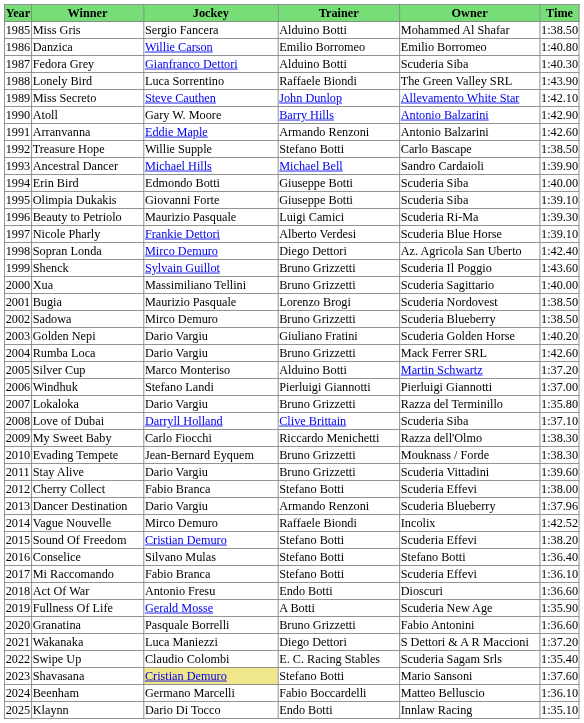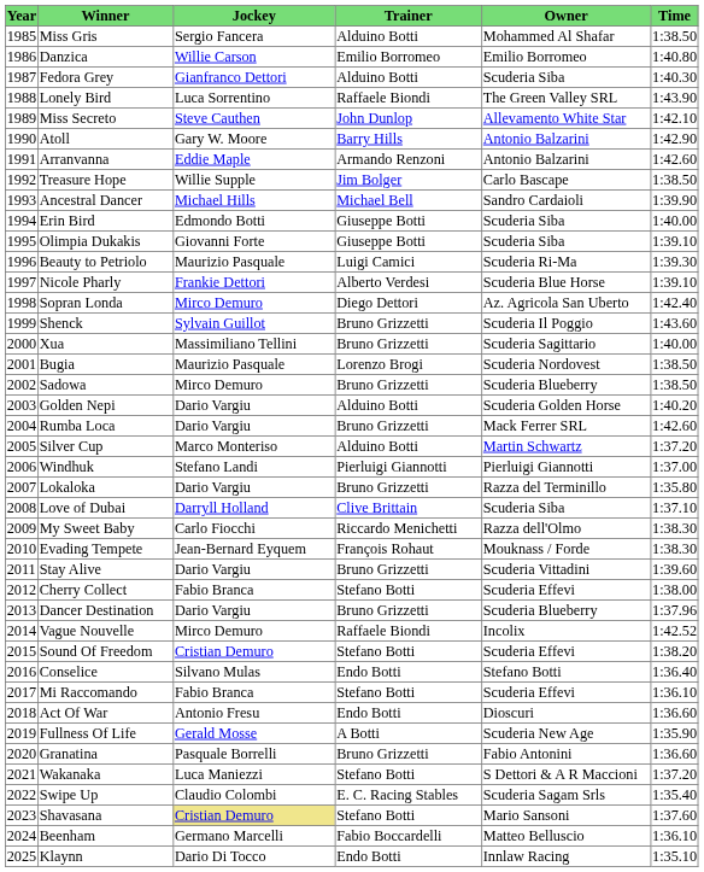 <table class = "sortable" | border="1" style="border-collapse: collapse; font-size:90%">
 <tr bgcolor="#77dd77" align="center">
 <th>Year</th>
 <th>Winner</th>
 <th>Jockey</th>
 <th>Trainer</th>
 <th>Owner</th>
 <th>Time</th>
 </tr>
 <tr>
 <td>1985</td>
 <td width=129px>Miss Gris</td>
 <td width=155px>Sergio Fancera</td>
 <td width=140px>Alduino Botti</td>
 <td>Mohammed Al Shafar</td>
 <td>1:38.50</td>
 </tr>
 <tr>
 <td>1986</td>
 <td>Danzica</td>
 <td><a href='#'>Willie Carson</a></td>
 <td>Emilio Borromeo</td>
 <td>Emilio Borromeo</td>
 <td>1:40.80</td>
 </tr>
 <tr>
 <td>1987</td>
 <td>Fedora Grey</td>
 <td><a href='#'>Gianfranco Dettori</a></td>
 <td>Alduino Botti</td>
 <td>Scuderia Siba</td>
 <td>1:40.30</td>
 </tr>
 <tr>
 <td>1988</td>
 <td>Lonely Bird</td>
 <td>Luca Sorrentino</td>
 <td>Raffaele Biondi</td>
 <td>The Green Valley SRL</td>
 <td>1:43.90</td>
 </tr>
 <tr>
 <td>1989</td>
 <td>Miss Secreto</td>
 <td><a href='#'>Steve Cauthen</a></td>
 <td><a href='#'>John Dunlop</a></td>
 <td><a href='#'>Allevamento White Star</a></td>
 <td>1:42.10</td>
 </tr>
 <tr>
 <td>1990</td>
 <td>Atoll</td>
 <td>Gary W. Moore</td>
 <td><a href='#'>Barry Hills</a></td>
 <td><a href='#'>Antonio Balzarini</a></td>
 <td>1:42.90</td>
 </tr>
 <tr>
 <td>1991</td>
 <td>Arranvanna</td>
 <td><a href='#'>Eddie Maple</a></td>
 <td>Armando Renzoni</td>
 <td>Antonio Balzarini</td>
 <td>1:42.60</td>
 </tr>
 <tr>
 <td>1992</td>
 <td>Treasure Hope</td>
 <td>Willie Supple</td>
-<td>Stefano Botti</td>
+<td><a href='#'>Jim Bolger</a></td>
 <td>Carlo Bascape</td>
 <td>1:38.50</td>
 </tr>
 <tr>
 <td>1993</td>
 <td>Ancestral Dancer</td>
 <td><a href='#'>Michael Hills</a></td>
 <td><a href='#'>Michael Bell</a></td>
 <td>Sandro Cardaioli</td>
 <td>1:39.90</td>
 </tr>
 <tr>
 <td>1994</td>
 <td>Erin Bird</td>
 <td>Edmondo Botti</td>
 <td>Giuseppe Botti</td>
 <td>Scuderia Siba</td>
 <td>1:40.00</td>
 </tr>
 <tr>
 <td>1995</td>
 <td>Olimpia Dukakis</td>
 <td>Giovanni Forte</td>
 <td>Giuseppe Botti</td>
 <td>Scuderia Siba</td>
 <td>1:39.10</td>
 </tr>
 <tr>
 <td>1996</td>
 <td>Beauty to Petriolo</td>
 <td>Maurizio Pasquale</td>
 <td>Luigi Camici</td>
 <td>Scuderia Ri-Ma</td>
 <td>1:39.30</td>
 </tr>
 <tr>
 <td>1997</td>
 <td>Nicole Pharly</td>
 <td><a href='#'>Frankie Dettori</a></td>
 <td>Alberto Verdesi</td>
 <td>Scuderia Blue Horse</td>
 <td>1:39.10</td>
 </tr>
 <tr>
 <td>1998</td>
 <td>Sopran Londa</td>
 <td><a href='#'>Mirco Demuro</a></td>
 <td>Diego Dettori</td>
 <td>Az. Agricola San Uberto</td>
 <td>1:42.40</td>
 </tr>
 <tr>
 <td>1999</td>
 <td>Shenck</td>
 <td><a href='#'>Sylvain Guillot</a></td>
 <td>Bruno Grizzetti</td>
 <td>Scuderia Il Poggio</td>
 <td>1:43.60</td>
 </tr>
 <tr>
 <td>2000</td>
 <td>Xua</td>
 <td>Massimiliano Tellini</td>
 <td>Bruno Grizzetti</td>
 <td>Scuderia Sagittario</td>
 <td>1:40.00</td>
 </tr>
 <tr>
 <td>2001</td>
 <td>Bugia</td>
 <td>Maurizio Pasquale</td>
 <td>Lorenzo Brogi</td>
 <td>Scuderia Nordovest</td>
 <td>1:38.50</td>
 </tr>
 <tr>
 <td>2002</td>
 <td>Sadowa</td>
 <td>Mirco Demuro</td>
 <td>Bruno Grizzetti</td>
 <td>Scuderia Blueberry</td>
 <td>1:38.50</td>
 </tr>
 <tr>
 <td>2003</td>
 <td>Golden Nepi</td>
 <td>Dario Vargiu</td>
-<td>Giuliano Fratini</td>
+<td width=140px>Alduino Botti</td>
 <td>Scuderia Golden Horse</td>
 <td>1:40.20</td>
 </tr>
 <tr>
 <td>2004</td>
 <td>Rumba Loca</td>
 <td>Dario Vargiu</td>
 <td>Bruno Grizzetti</td>
 <td>Mack Ferrer SRL</td>
 <td>1:42.60</td>
 </tr>
 <tr>
 <td>2005</td>
 <td>Silver Cup</td>
 <td>Marco Monteriso</td>
 <td>Alduino Botti</td>
 <td><a href='#'>Martin Schwartz</a></td>
 <td>1:37.20</td>
 </tr>
 <tr>
 <td>2006</td>
 <td>Windhuk</td>
 <td>Stefano Landi</td>
 <td>Pierluigi Giannotti</td>
 <td>Pierluigi Giannotti</td>
 <td>1:37.00</td>
 </tr>
 <tr>
 <td>2007</td>
 <td>Lokaloka</td>
 <td>Dario Vargiu</td>
 <td>Bruno Grizzetti</td>
 <td>Razza del Terminillo</td>
 <td>1:35.80</td>
 </tr>
 <tr>
 <td>2008</td>
 <td>Love of Dubai</td>
 <td><a href='#'>Darryll Holland</a></td>
 <td><a href='#'>Clive Brittain</a></td>
 <td width=162px>Scuderia Siba</td>
 <td>1:37.10</td>
 </tr>
 <tr>
 <td>2009</td>
 <td>My Sweet Baby</td>
 <td>Carlo Fiocchi</td>
 <td>Riccardo Menichetti</td>
 <td>Razza dell'Olmo</td>
 <td>1:38.30</td>
 </tr>
 <tr>
 <td>2010</td>
 <td>Evading Tempete</td>
 <td>Jean-Bernard Eyquem</td>
-<td>Bruno Grizzetti</td>
+<td>François Rohaut</td>
 <td>Mouknass / Forde </td>
 <td>1:38.30</td>
 </tr>
 <tr>
 <td>2011</td>
 <td>Stay Alive</td>
 <td>Dario Vargiu</td>
 <td>Bruno Grizzetti</td>
 <td>Scuderia Vittadini</td>
 <td>1:39.60</td>
 </tr>
 <tr>
 <td>2012</td>
 <td>Cherry Collect</td>
 <td>Fabio Branca</td>
 <td>Stefano Botti</td>
 <td>Scuderia Effevi</td>
 <td>1:38.00</td>
 </tr>
 <tr>
 <td>2013</td>
 <td>Dancer Destination</td>
 <td>Dario Vargiu</td>
-<td>Armando Renzoni</td>
+<td>Bruno Grizzetti</td>
 <td>Scuderia Blueberry</td>
 <td>1:37.96</td>
 </tr>
 <tr>
 <td>2014</td>
 <td>Vague Nouvelle</td>
 <td>Mirco Demuro</td>
 <td>Raffaele Biondi</td>
 <td>Incolix</td>
 <td>1:42.52</td>
 </tr>
 <tr>
 <td>2015</td>
 <td>Sound Of Freedom</td>
 <td><a href='#'>Cristian Demuro</a></td>
 <td>Stefano Botti</td>
 <td>Scuderia Effevi</td>
 <td>1:38.20</td>
 </tr>
 <tr>
 <td>2016</td>
 <td>Conselice</td>
 <td>Silvano Mulas</td>
-<td>Stefano Botti</td>
+<td>Endo Botti</td>
 <td>Stefano Botti</td>
 <td>1:36.40</td>
 </tr>
 <tr>
 <td>2017</td>
 <td>Mi Raccomando</td>
 <td>Fabio Branca</td>
 <td>Stefano Botti</td>
 <td>Scuderia Effevi</td>
 <td>1:36.10</td>
 </tr>
 <tr>
 <td>2018</td>
 <td>Act Of War</td>
 <td>Antonio Fresu</td>
 <td>Endo Botti</td>
 <td>Dioscuri</td>
 <td>1:36.60</td>
 </tr>
 <tr>
 <td>2019</td>
 <td>Fullness Of Life</td>
 <td><a href='#'>Gerald Mosse</a></td>
 <td>A Botti</td>
 <td>Scuderia New Age</td>
 <td>1:35.90</td>
 </tr>
 <tr>
 <td>2020</td>
 <td>Granatina</td>
 <td>Pasquale Borrelli</td>
 <td>Bruno Grizzetti</td>
 <td>Fabio Antonini</td>
 <td>1:36.60</td>
 </tr>
 <tr>
 <td>2021</td>
 <td>Wakanaka</td>
 <td>Luca Maniezzi</td>
-<td>Diego Dettori</td>
+<td>Stefano Botti</td>
 <td>S Dettori & A R Maccioni</td>
 <td>1:37.20</td>
 </tr>
 <tr>
 <td>2022</td>
 <td>Swipe Up</td>
 <td>Claudio Colombi</td>
 <td>E. C. Racing Stables</td>
 <td>Scuderia Sagam Srls</td>
 <td>1:35.40</td>
 </tr>
 <tr>
 <td>2023</td>
 <td>Shavasana</td>
 <td style="background: khaki;"><a href='#'>Cristian Demuro</a></td>
 <td>Stefano Botti</td>
 <td>Mario Sansoni</td>
 <td>1:37.60</td>
 </tr>
 <tr>
 <td>2024</td>
 <td>Beenham</td>
 <td>Germano Marcelli</td>
 <td>Fabio Boccardelli</td>
 <td>Matteo Belluscio</td>
 <td>1:36.10</td>
 </tr>
 <tr>
 <td>2025</td>
 <td>Klaynn</td>
 <td>Dario Di Tocco</td>
 <td>Endo Botti</td>
 <td>Innlaw Racing</td>
 <td>1:35.10</td>
 </tr>
 </table>
